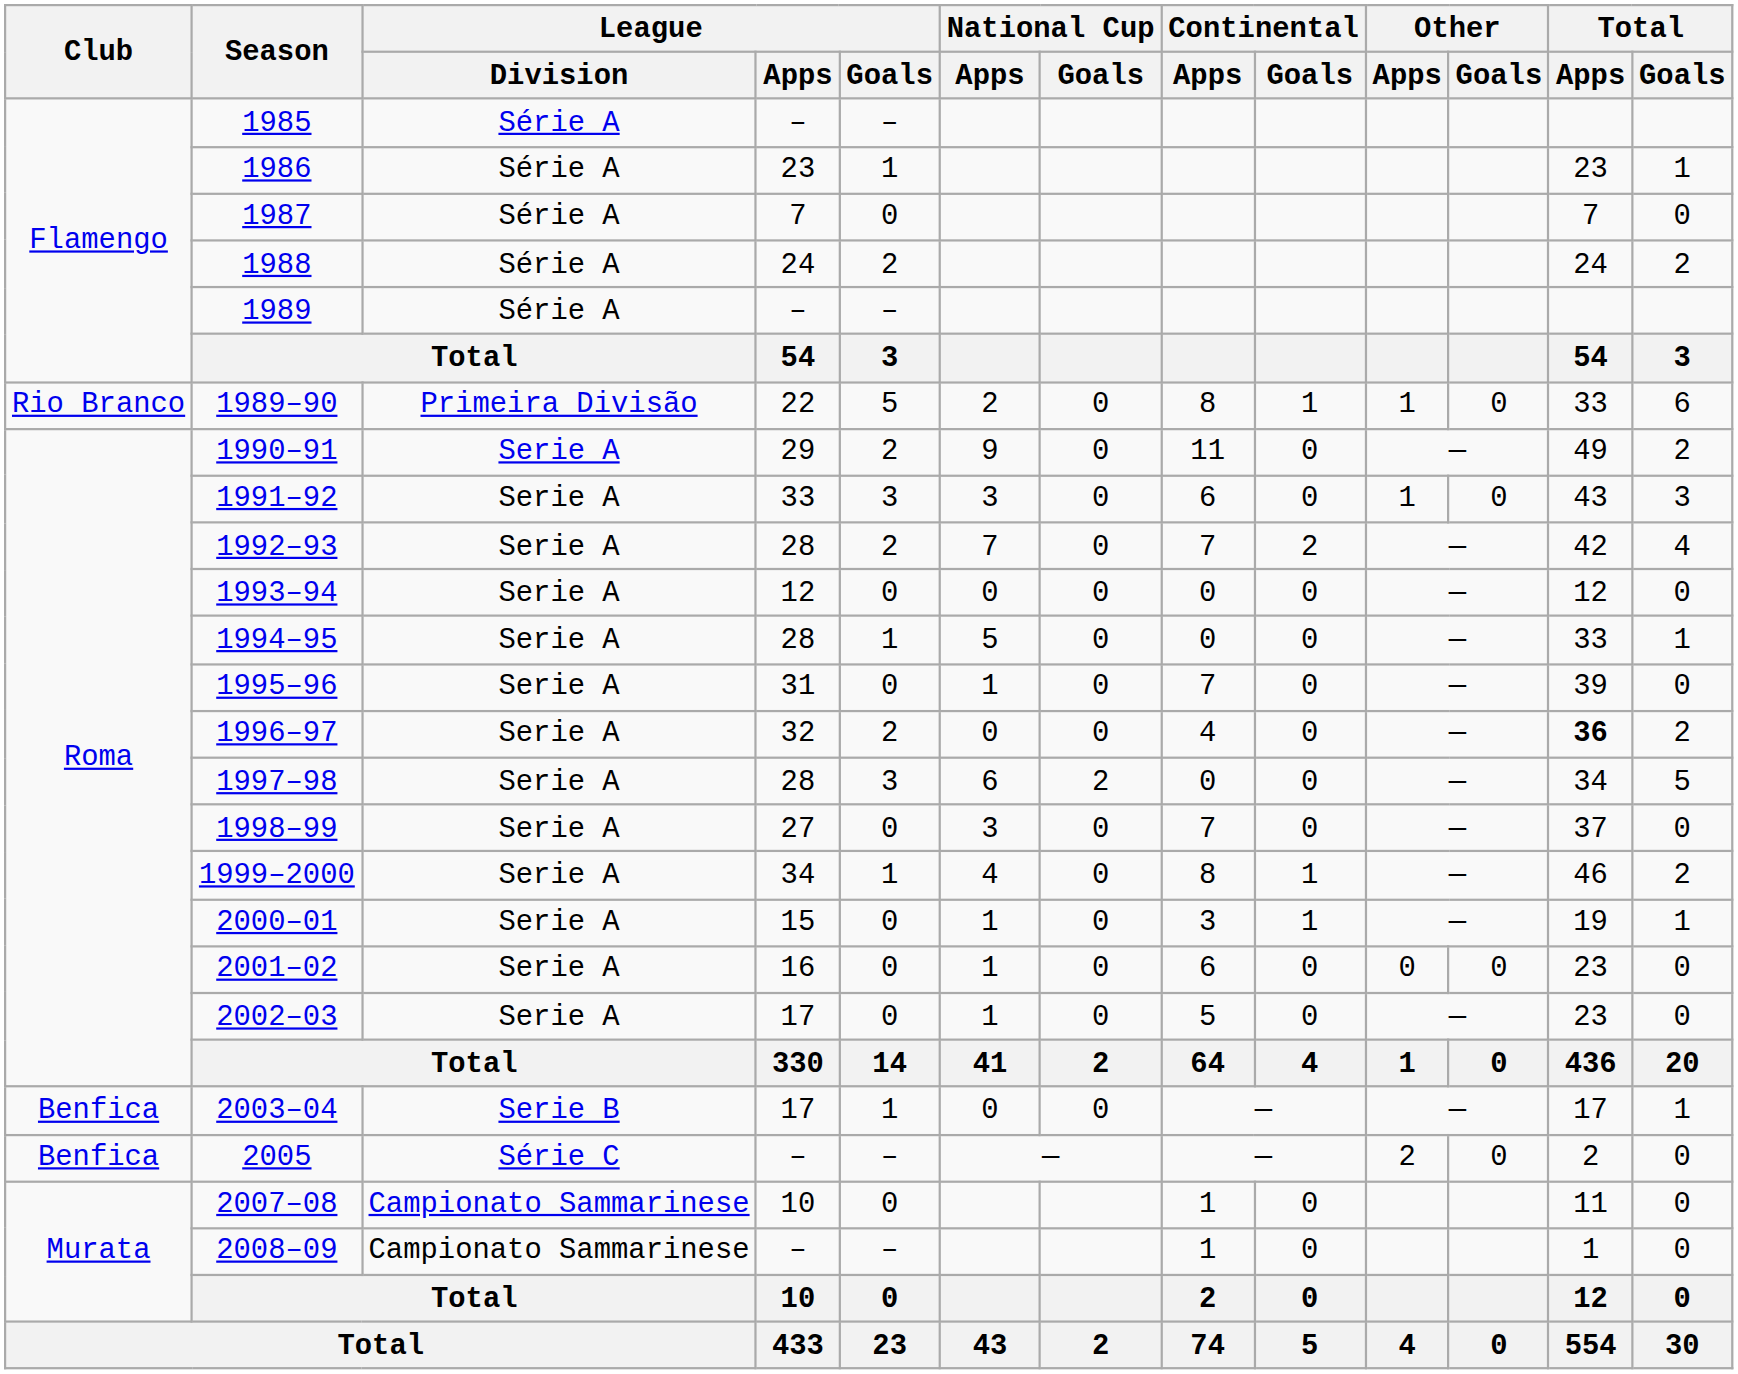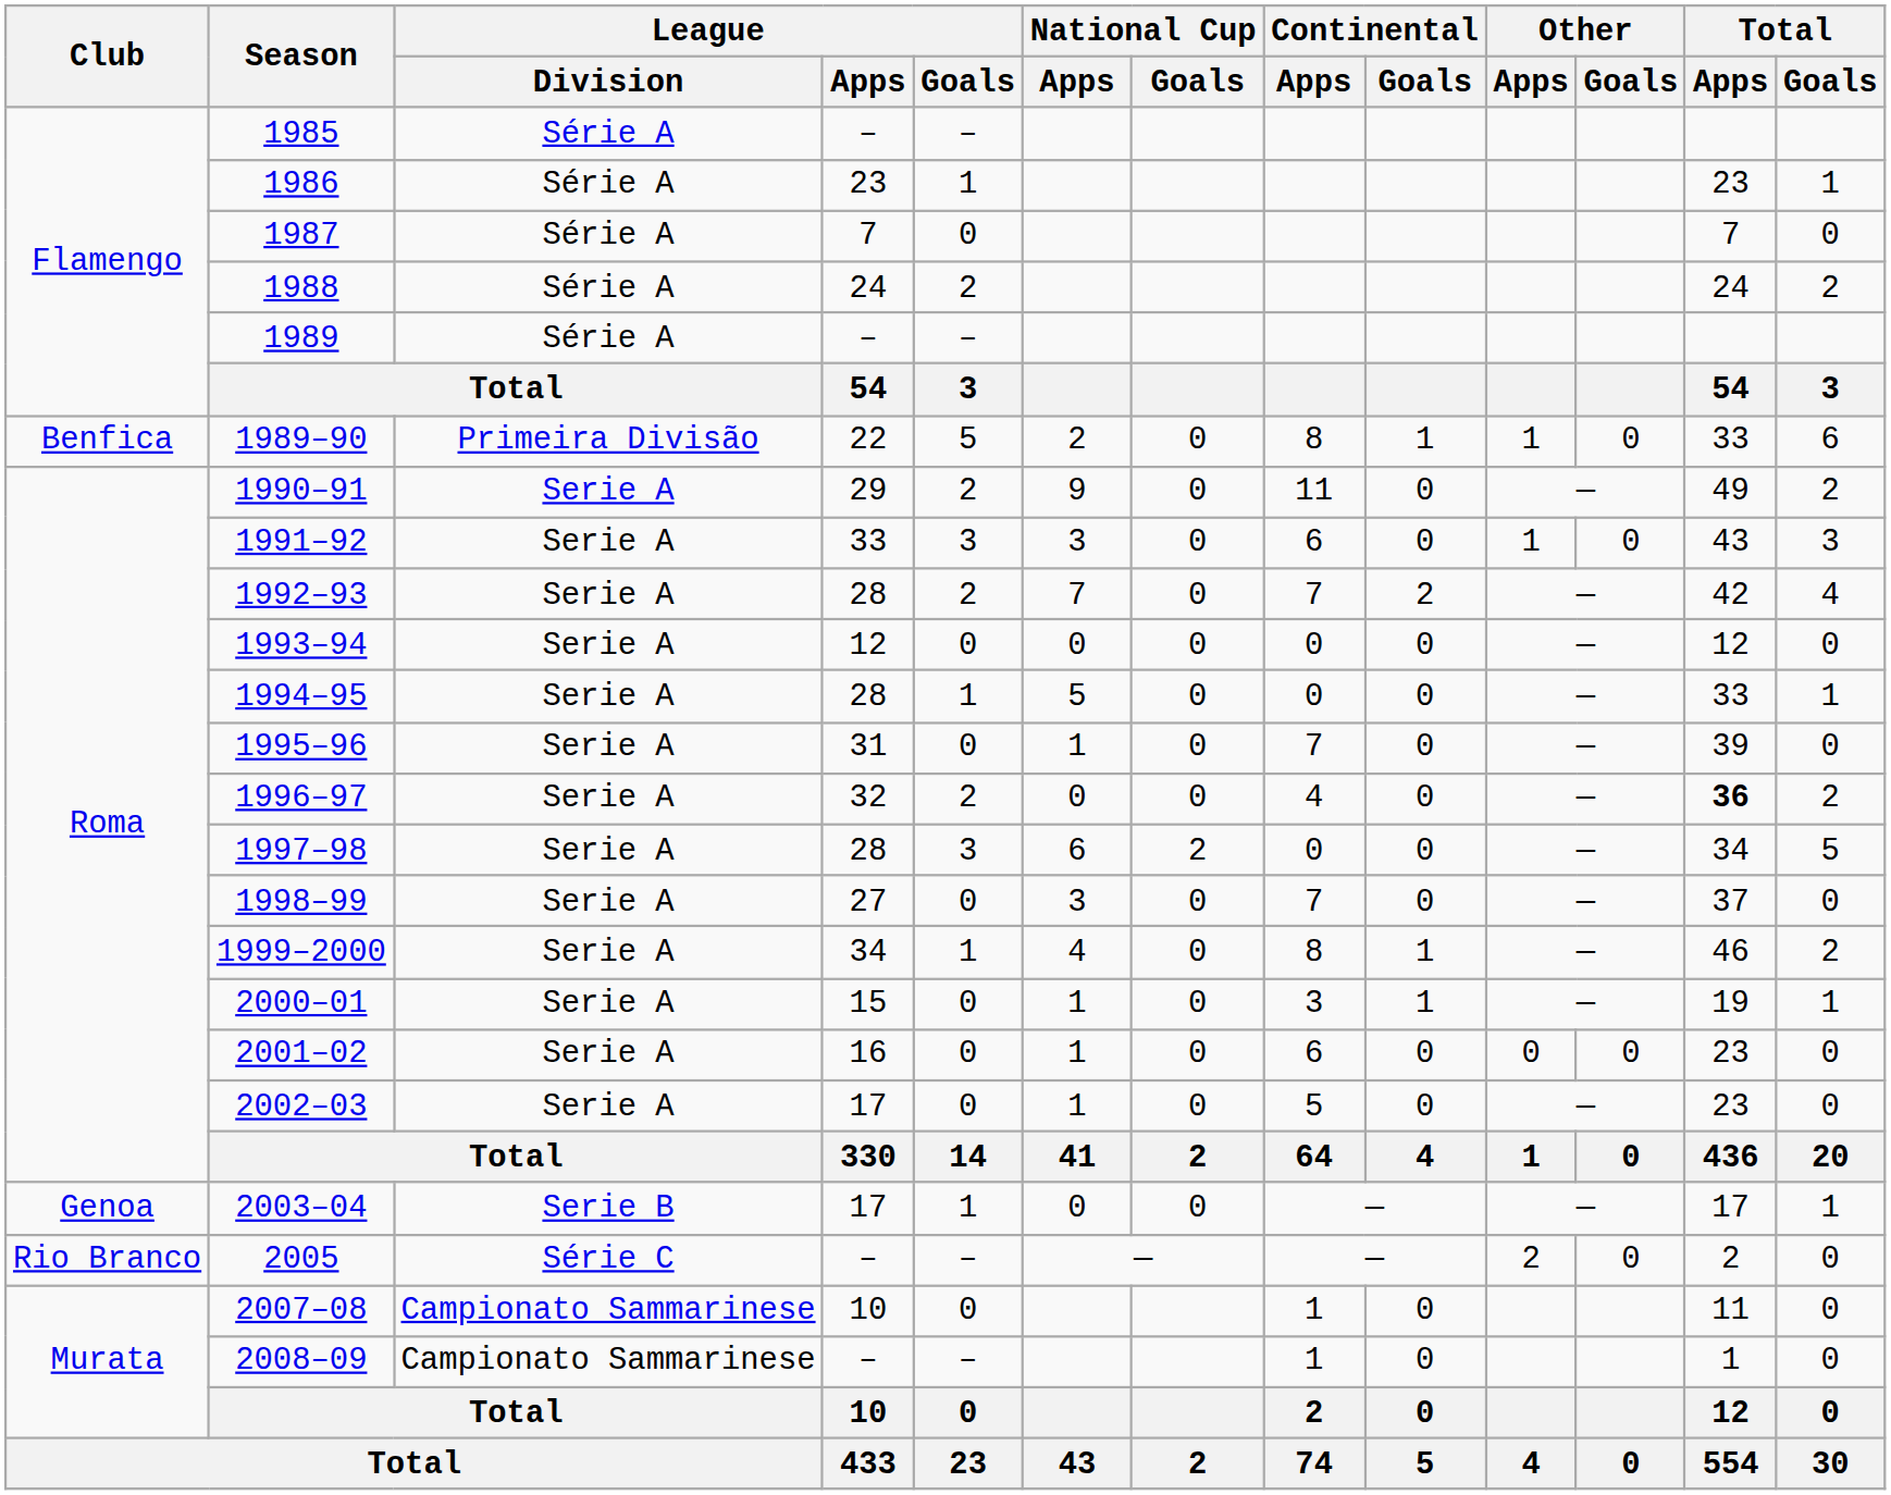 <table class="wikitable" style="text-align:center">
 <tr>
 <th rowspan="2">Club</th>
 <th rowspan="2">Season</th>
 <th colspan="3">League</th>
 <th colspan="2">National Cup</th>
 <th colspan="2">Continental</th>
 <th colspan="2">Other</th>
 <th colspan="2">Total</th>
 </tr>
 <tr>
 <th>Division</th>
 <th>Apps</th>
 <th>Goals</th>
 <th>Apps</th>
 <th>Goals</th>
 <th>Apps</th>
 <th>Goals</th>
 <th>Apps</th>
 <th>Goals</th>
 <th>Apps</th>
 <th>Goals</th>
 </tr>
 <tr>
 <td rowspan="6"><a href='#'>Flamengo</a></td>
 <td><a href='#'>1985</a></td>
 <td><a href='#'>Série A</a></td>
 <td>–</td>
 <td>–</td>
 <td></td>
 <td></td>
 <td></td>
 <td></td>
 <td></td>
 <td></td>
 <td></td>
 <td></td>
 </tr>
 <tr>
 <td><a href='#'>1986</a></td>
 <td>Série A</td>
 <td>23</td>
 <td>1</td>
 <td></td>
 <td></td>
 <td></td>
 <td></td>
 <td></td>
 <td></td>
 <td>23</td>
 <td>1</td>
 </tr>
 <tr>
 <td><a href='#'>1987</a></td>
 <td>Série A</td>
 <td>7</td>
 <td>0</td>
 <td></td>
 <td></td>
 <td></td>
 <td></td>
 <td></td>
 <td></td>
 <td>7</td>
 <td>0</td>
 </tr>
 <tr>
 <td><a href='#'>1988</a></td>
 <td>Série A</td>
 <td>24</td>
 <td>2</td>
 <td></td>
 <td></td>
 <td></td>
 <td></td>
 <td></td>
 <td></td>
 <td>24</td>
 <td>2</td>
 </tr>
 <tr>
 <td><a href='#'>1989</a></td>
 <td>Série A</td>
 <td>–</td>
 <td>–</td>
 <td></td>
 <td></td>
 <td></td>
 <td></td>
 <td></td>
 <td></td>
 <td></td>
 <td></td>
 </tr>
 <tr>
 <th colspan="2">Total</th>
 <th>54</th>
 <th>3</th>
 <th></th>
 <th></th>
 <th></th>
 <th></th>
 <th></th>
 <th></th>
 <th>54</th>
 <th>3</th>
 </tr>
 <tr>
-<td><a href='#'>Rio Branco</a></td>
+<td><a href='#'>Benfica</a></td>
 <td><a href='#'>1989–90</a></td>
 <td><a href='#'>Primeira Divisão</a></td>
 <td>22</td>
 <td>5</td>
 <td>2</td>
 <td>0</td>
 <td>8</td>
 <td>1</td>
 <td>1</td>
 <td>0</td>
 <td>33</td>
 <td>6</td>
 </tr>
 <tr>
 <td rowspan="14"><a href='#'>Roma</a></td>
 <td><a href='#'>1990–91</a></td>
 <td><a href='#'>Serie A</a></td>
 <td>29</td>
 <td>2</td>
 <td>9</td>
 <td>0</td>
 <td>11</td>
 <td>0</td>
 <td colspan="2">—</td>
 <td>49</td>
 <td>2</td>
 </tr>
 <tr>
 <td><a href='#'>1991–92</a></td>
 <td>Serie A</td>
 <td>33</td>
 <td>3</td>
 <td>3</td>
 <td>0</td>
 <td>6</td>
 <td>0</td>
 <td>1</td>
 <td>0</td>
 <td>43</td>
 <td>3</td>
 </tr>
 <tr>
 <td><a href='#'>1992–93</a></td>
 <td>Serie A</td>
 <td>28</td>
 <td>2</td>
 <td>7</td>
 <td>0</td>
 <td>7</td>
 <td>2</td>
 <td colspan="2">—</td>
 <td>42</td>
 <td>4</td>
 </tr>
 <tr>
 <td><a href='#'>1993–94</a></td>
 <td>Serie A</td>
 <td>12</td>
 <td>0</td>
 <td>0</td>
 <td>0</td>
 <td>0</td>
 <td>0</td>
 <td colspan="2">—</td>
 <td>12</td>
 <td>0</td>
 </tr>
 <tr>
 <td><a href='#'>1994–95</a></td>
 <td>Serie A</td>
 <td>28</td>
 <td>1</td>
 <td>5</td>
 <td>0</td>
 <td>0</td>
 <td>0</td>
 <td colspan="2">—</td>
 <td>33</td>
 <td>1</td>
 </tr>
 <tr>
 <td><a href='#'>1995–96</a></td>
 <td>Serie A</td>
 <td>31</td>
 <td>0</td>
 <td>1</td>
 <td>0</td>
 <td>7</td>
 <td>0</td>
 <td colspan="2">—</td>
 <td>39</td>
 <td>0</td>
 </tr>
 <tr>
 <td><a href='#'>1996–97</a></td>
 <td>Serie A</td>
 <td>32</td>
 <td>2</td>
 <td>0</td>
 <td>0</td>
 <td>4</td>
 <td>0</td>
 <td colspan="2">—</td>
 <td><strong>36</strong></td>
 <td>2</td>
 </tr>
 <tr>
 <td><a href='#'>1997–98</a></td>
 <td>Serie A</td>
 <td>28</td>
 <td>3</td>
 <td>6</td>
 <td>2</td>
 <td>0</td>
 <td>0</td>
 <td colspan="2">—</td>
 <td>34</td>
 <td>5</td>
 </tr>
 <tr>
 <td><a href='#'>1998–99</a></td>
 <td>Serie A</td>
 <td>27</td>
 <td>0</td>
 <td>3</td>
 <td>0</td>
 <td>7</td>
 <td>0</td>
 <td colspan="2">—</td>
 <td>37</td>
 <td>0</td>
 </tr>
 <tr>
 <td><a href='#'>1999–2000</a></td>
 <td>Serie A</td>
 <td>34</td>
 <td>1</td>
 <td>4</td>
 <td>0</td>
 <td>8</td>
 <td>1</td>
 <td colspan="2">—</td>
 <td>46</td>
 <td>2</td>
 </tr>
 <tr>
 <td><a href='#'>2000–01</a></td>
 <td>Serie A</td>
 <td>15</td>
 <td>0</td>
 <td>1</td>
 <td>0</td>
 <td>3</td>
 <td>1</td>
 <td colspan="2">—</td>
 <td>19</td>
 <td>1</td>
 </tr>
 <tr>
 <td><a href='#'>2001–02</a></td>
 <td>Serie A</td>
 <td>16</td>
 <td>0</td>
 <td>1</td>
 <td>0</td>
 <td>6</td>
 <td>0</td>
 <td>0</td>
 <td>0</td>
 <td>23</td>
 <td>0</td>
 </tr>
 <tr>
 <td><a href='#'>2002–03</a></td>
 <td>Serie A</td>
 <td>17</td>
 <td>0</td>
 <td>1</td>
 <td>0</td>
 <td>5</td>
 <td>0</td>
 <td colspan="2">—</td>
 <td>23</td>
 <td>0</td>
 </tr>
 <tr>
 <th colspan="2">Total</th>
 <th>330</th>
 <th>14</th>
 <th>41</th>
 <th>2</th>
 <th>64</th>
 <th>4</th>
 <th>1</th>
 <th>0</th>
 <th>436</th>
 <th>20</th>
 </tr>
 <tr>
-<td><a href='#'>Benfica</a></td>
+<td><a href='#'>Genoa</a></td>
 <td><a href='#'>2003–04</a></td>
 <td><a href='#'>Serie B</a></td>
 <td>17</td>
 <td>1</td>
 <td>0</td>
 <td>0</td>
 <td colspan="2">—</td>
 <td colspan="2">—</td>
 <td>17</td>
 <td>1</td>
 </tr>
 <tr>
-<td><a href='#'>Benfica</a></td>
+<td><a href='#'>Rio Branco</a></td>
 <td><a href='#'>2005</a></td>
 <td><a href='#'>Série C</a></td>
 <td>–</td>
 <td>–</td>
 <td colspan="2">—</td>
 <td colspan="2">—</td>
 <td>2</td>
 <td>0</td>
 <td>2</td>
 <td>0</td>
 </tr>
 <tr>
 <td rowspan="3"><a href='#'>Murata</a></td>
 <td><a href='#'>2007–08</a></td>
 <td><a href='#'>Campionato Sammarinese</a></td>
 <td>10</td>
 <td>0</td>
 <td></td>
 <td></td>
 <td>1</td>
 <td>0</td>
 <td></td>
 <td></td>
 <td>11</td>
 <td>0</td>
 </tr>
 <tr>
 <td><a href='#'>2008–09</a></td>
 <td>Campionato Sammarinese</td>
 <td>–</td>
 <td>–</td>
 <td></td>
 <td></td>
 <td>1</td>
 <td>0</td>
 <td></td>
 <td></td>
 <td>1</td>
 <td>0</td>
 </tr>
 <tr>
 <th colspan="2">Total</th>
 <th>10</th>
 <th>0</th>
 <th></th>
 <th></th>
 <th>2</th>
 <th>0</th>
 <th></th>
 <th></th>
 <th>12</th>
 <th>0</th>
 </tr>
 <tr>
 <th colspan=3>Total</th>
 <th>433</th>
 <th>23</th>
 <th>43</th>
 <th>2</th>
 <th>74</th>
 <th>5</th>
 <th>4</th>
 <th>0</th>
 <th>554</th>
 <th>30</th>
 </tr>
 </table>
